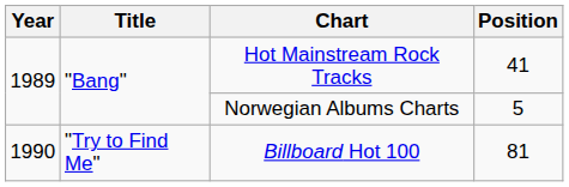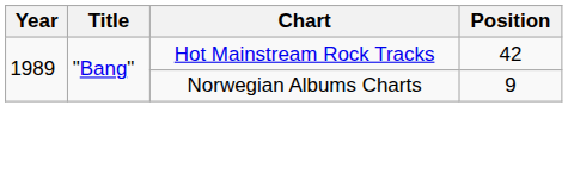 <table class="wikitable" width="440px">
 <tr>
 <th align="center">Year</th>
 <th align="center">Title</th>
 <th align="center">Chart</th>
 <th align="center">Position</th>
 </tr>
 <tr>
 <td rowspan="2">1989</td>
 <td rowspan="2">"<a href='#'>Bang</a>"</td>
 <td align="center"><a href='#'>Hot Mainstream Rock Tracks</a></td>
-<td align="center">41</td>
+<td align="center">42</td>
 </tr>
 <tr>
 <td align="center">Norwegian Albums Charts</td>
-<td align="center">5</td>
-</tr>
-<tr>
-<td>1990</td>
-<td>"<a href='#'>Try to Find Me</a>"</td>
-<td align="center"><a href='#'><em>Billboard</em> Hot 100</a></td>
-<td align="center">81</td>
+<td align="center">9</td>
 </tr>
 </table>
